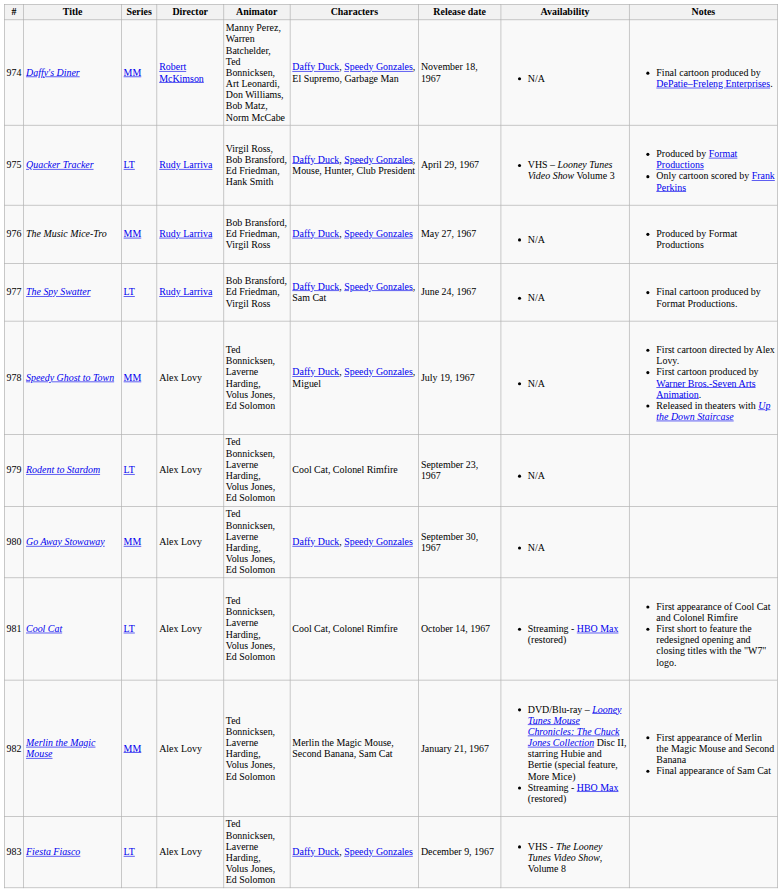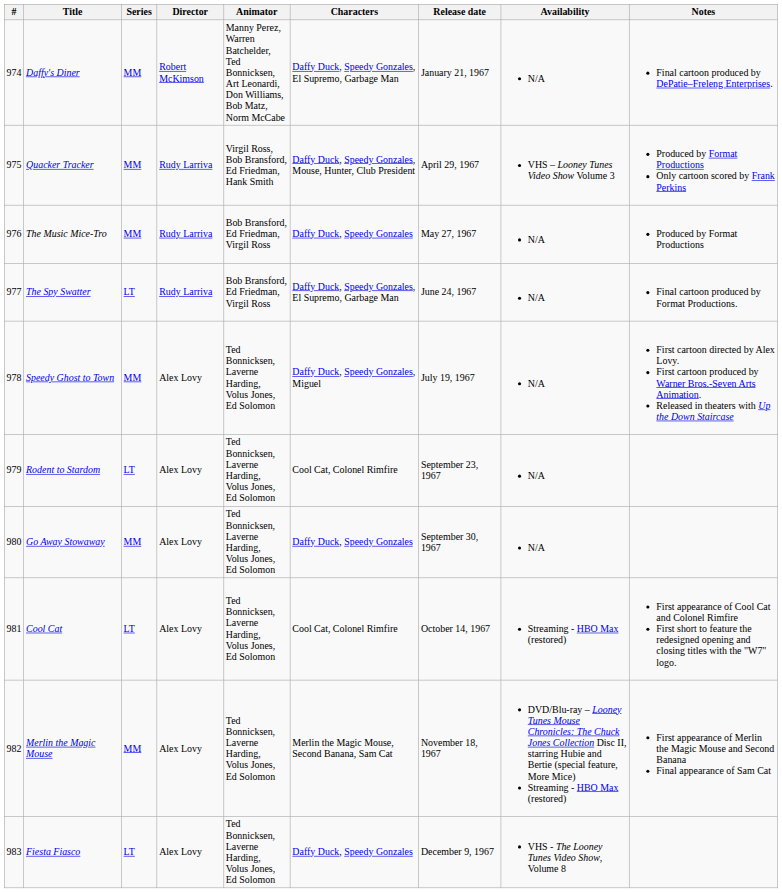 <table class="wikitable sortable">
 <tr>
 <th scope="col" style="width: 5px;">#</th>
 <th scope="col" style="width: 150px;">Title</th>
 <th scope="col" style="width: 50px;">Series</th>
 <th scope="col" style="width: 100px;">Director</th>
 <th scope="col" style="width: 100px;">Animator</th>
 <th scope="col" style="width: 200px;">Characters</th>
 <th scope="col" style="width: 125px;">Release date</th>
 <th scope="col" style="width: 200px;">Availability</th>
 <th>Notes</th>
 </tr>
 <tr>
 <td>974</td>
 <td><em><a href='#'>Daffy's Diner</a></em></td>
 <td><a href='#'>MM</a></td>
 <td><a href='#'>Robert McKimson</a></td>
 <td>Manny Perez,<br>Warren Batchelder,<br>Ted Bonnicksen,<br>Art Leonardi,<br>Don Williams,<br>Bob Matz,<br>Norm McCabe</td>
 <td><a href='#'>Daffy Duck</a>, <a href='#'>Speedy Gonzales</a>, El Supremo, Garbage Man</td>
-<td>November 18, 1967</td>
+<td>January 21, 1967</td>
 <td><br><ul><li>N/A</li></ul></td>
 <td><br><ul><li>Final cartoon produced by <a href='#'>DePatie–Freleng Enterprises</a>.</li></ul></td>
 </tr>
 <tr>
 <td>975</td>
 <td><em><a href='#'>Quacker Tracker</a></em></td>
-<td><a href='#'>LT</a></td>
+<td><a href='#'>MM</a></td>
 <td><a href='#'>Rudy Larriva</a></td>
 <td>Virgil Ross,<br>Bob Bransford,<br>Ed Friedman,<br>Hank Smith</td>
 <td><a href='#'>Daffy Duck</a>, <a href='#'>Speedy Gonzales</a>, Mouse, Hunter, Club President</td>
 <td>April 29, 1967</td>
 <td><br><ul><li>VHS – <em>Looney Tunes Video Show</em> Volume 3</li></ul></td>
 <td><br><ul><li>Produced by <a href='#'>Format Productions</a></li><li>Only cartoon scored by <a href='#'>Frank Perkins</a></li></ul></td>
 </tr>
 <tr>
 <td>976</td>
 <td><em>The Music Mice-Tro</em></td>
 <td><a href='#'>MM</a></td>
 <td><a href='#'>Rudy Larriva</a></td>
 <td>Bob Bransford,<br>Ed Friedman,<br>Virgil Ross</td>
 <td><a href='#'>Daffy Duck</a>, <a href='#'>Speedy Gonzales</a></td>
 <td>May 27, 1967</td>
 <td><br><ul><li>N/A</li></ul></td>
 <td><br><ul><li>Produced by Format Productions</li></ul></td>
 </tr>
 <tr>
 <td>977</td>
 <td><em><a href='#'>The Spy Swatter</a></em></td>
 <td><a href='#'>LT</a></td>
 <td><a href='#'>Rudy Larriva</a></td>
 <td>Bob Bransford,<br>Ed Friedman,<br>Virgil Ross</td>
-<td><a href='#'>Daffy Duck</a>, <a href='#'>Speedy Gonzales</a>, Sam Cat</td>
+<td><a href='#'>Daffy Duck</a>, <a href='#'>Speedy Gonzales</a>, El Supremo, Garbage Man</td>
 <td>June 24, 1967</td>
 <td><br><ul><li>N/A</li></ul></td>
 <td><br><ul><li>Final cartoon produced by Format Productions.</li></ul></td>
 </tr>
 <tr>
 <td>978</td>
 <td><em><a href='#'>Speedy Ghost to Town</a></em></td>
 <td><a href='#'>MM</a></td>
 <td>Alex Lovy</td>
 <td>Ted Bonnicksen,<br>Laverne Harding,<br>Volus Jones,<br>Ed Solomon</td>
 <td><a href='#'>Daffy Duck</a>, <a href='#'>Speedy Gonzales</a>, Miguel</td>
 <td>July 19, 1967</td>
 <td><br><ul><li>N/A</li></ul></td>
 <td><br><ul><li>First cartoon directed by Alex Lovy.</li><li>First cartoon produced by <a href='#'>Warner Bros.-Seven Arts Animation</a>.</li><li>Released in theaters with <em><a href='#'>Up the Down Staircase</a></em></li></ul></td>
 </tr>
 <tr>
 <td>979</td>
 <td><em><a href='#'>Rodent to Stardom</a></em></td>
 <td><a href='#'>LT</a></td>
 <td>Alex Lovy</td>
 <td>Ted Bonnicksen,<br>Laverne Harding,<br>Volus Jones,<br>Ed Solomon</td>
 <td>Cool Cat, Colonel Rimfire</td>
 <td>September 23, 1967</td>
 <td><br><ul><li>N/A</li></ul></td>
 <td></td>
 </tr>
 <tr>
 <td>980</td>
 <td><em><a href='#'>Go Away Stowaway</a></em></td>
 <td><a href='#'>MM</a></td>
 <td>Alex Lovy</td>
 <td>Ted Bonnicksen,<br>Laverne Harding,<br>Volus Jones,<br>Ed Solomon</td>
 <td><a href='#'>Daffy Duck</a>, <a href='#'>Speedy Gonzales</a></td>
 <td>September 30, 1967</td>
 <td><br><ul><li>N/A</li></ul></td>
 <td></td>
 </tr>
 <tr>
 <td>981</td>
 <td><em><a href='#'>Cool Cat</a></em></td>
 <td><a href='#'>LT</a></td>
 <td>Alex Lovy</td>
 <td>Ted Bonnicksen,<br>Laverne Harding,<br>Volus Jones,<br>Ed Solomon</td>
 <td>Cool Cat, Colonel Rimfire</td>
 <td>October 14, 1967</td>
 <td><br><ul><li>Streaming - <a href='#'>HBO Max</a> (restored)</li></ul></td>
 <td><br><ul><li>First appearance of Cool Cat and Colonel Rimfire</li><li>First short to feature the redesigned opening and closing titles with the "W7" logo.</li></ul></td>
 </tr>
 <tr>
 <td>982</td>
 <td><em><a href='#'>Merlin the Magic Mouse</a></em></td>
 <td><a href='#'>MM</a></td>
 <td>Alex Lovy</td>
 <td>Ted Bonnicksen,<br>Laverne Harding,<br>Volus Jones,<br>Ed Solomon</td>
 <td>Merlin the Magic Mouse, Second Banana, Sam Cat</td>
-<td>January 21, 1967</td>
+<td>November 18, 1967</td>
 <td><br><ul><li>DVD/Blu-ray – <em><a href='#'>Looney Tunes Mouse Chronicles: The Chuck Jones Collection</a></em> Disc II, starring Hubie and Bertie (special feature, More Mice)</li><li>Streaming - <a href='#'>HBO Max</a> (restored)</li></ul></td>
 <td><br><ul><li>First appearance of Merlin the Magic Mouse and Second Banana</li><li>Final appearance of Sam Cat</li></ul></td>
 </tr>
 <tr>
 <td>983</td>
 <td><em><a href='#'>Fiesta Fiasco</a></em></td>
 <td><a href='#'>LT</a></td>
 <td>Alex Lovy</td>
 <td>Ted Bonnicksen,<br>Laverne Harding,<br>Volus Jones,<br>Ed Solomon</td>
 <td><a href='#'>Daffy Duck</a>, <a href='#'>Speedy Gonzales</a></td>
 <td>December 9, 1967</td>
 <td><br><ul><li>VHS - <em>The Looney Tunes Video Show</em>, Volume 8</li></ul></td>
 <td></td>
 </tr>
 </table>
